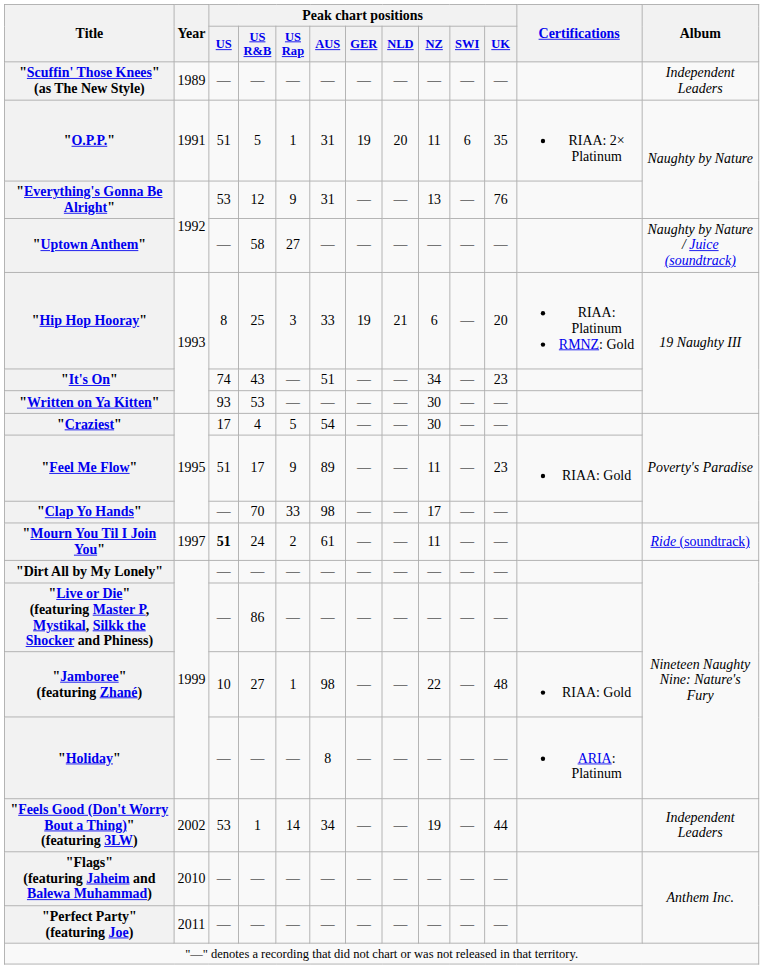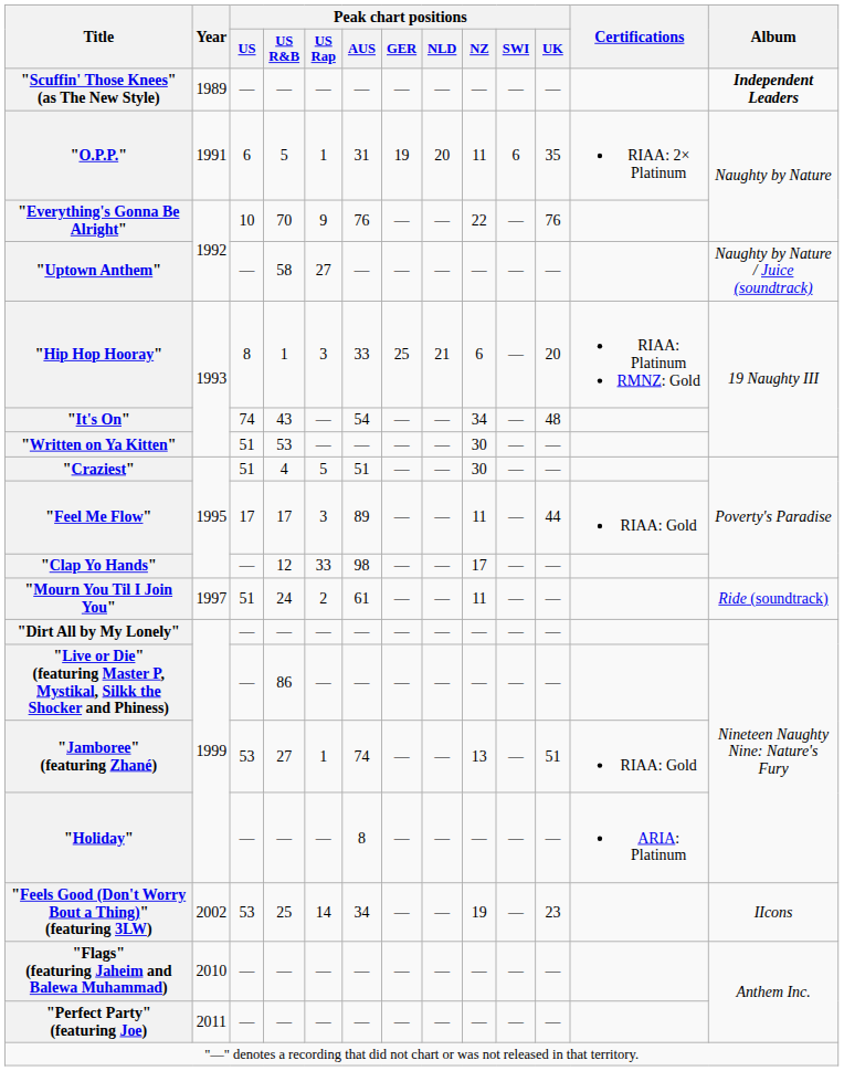 <table class="wikitable plainrowheaders" style="text-align:center;">
 <tr>
 <th scope="col" rowspan="2" style="width:20em;">Title</th>
 <th scope="col" rowspan="2">Year</th>
 <th scope="col" colspan="9">Peak chart positions</th>
 <th scope="col" rowspan="2" style="width:12em;"><a href='#'>Certifications</a></th>
 <th scope="col" rowspan="2" style="width:12em;">Album</th>
 </tr>
 <tr>
 <th scope="col" style="width:2.9em;font-size:90%;"><a href='#'>US</a><br></th>
 <th scope="col" style="width:2.9em;font-size:90%;"><a href='#'>US<br>R&B</a><br></th>
 <th scope="col" style="width:2.9em;font-size:90%;"><a href='#'>US<br>Rap</a><br></th>
 <th scope="col" style="width:2.9em;font-size:90%;"><a href='#'>AUS</a><br></th>
 <th scope="col" style="width:2.9em;font-size:90%;"><a href='#'>GER</a><br></th>
 <th scope="col" style="width:2.9em;font-size:90%;"><a href='#'>NLD</a><br></th>
 <th scope="col" style="width:2.9em;font-size:90%;"><a href='#'>NZ</a><br></th>
 <th scope="col" style="width:2.9em;font-size:90%;"><a href='#'>SWI</a><br></th>
 <th scope="col" style="width:2.9em;font-size:90%;"><a href='#'>UK</a><br></th>
 </tr>
 <tr>
 <th scope="row">"<a href='#'>Scuffin' Those Knees</a>"<br><span>(as The New Style)</span></th>
 <td>1989</td>
 <td>—</td>
 <td>—</td>
 <td>—</td>
 <td>—</td>
 <td>—</td>
 <td>—</td>
 <td>—</td>
 <td>—</td>
 <td>—</td>
 <td></td>
-<td><em>Independent Leaders</em></td>
+<td><strong><em>Independent Leaders</em></strong></td>
 </tr>
 <tr>
 <th scope="row">"<a href='#'>O.P.P.</a>"</th>
 <td>1991</td>
-<td>51</td>
+<td>6</td>
 <td>5</td>
 <td>1</td>
 <td>31</td>
 <td>19</td>
 <td>20</td>
 <td>11</td>
 <td>6</td>
 <td>35</td>
 <td><br><ul><li>RIAA: 2× Platinum</li></ul></td>
 <td rowspan="2"><em>Naughty by Nature</em></td>
 </tr>
 <tr>
 <th scope="row">"<a href='#'>Everything's Gonna Be Alright</a>"</th>
 <td rowspan="2">1992</td>
-<td>53</td>
-<td>12</td>
+<td>10</td>
+<td>70</td>
 <td>9</td>
-<td>31</td>
+<td>76</td>
 <td>—</td>
 <td>—</td>
-<td>13</td>
+<td>22</td>
 <td>—</td>
 <td>76</td>
 <td></td>
 </tr>
 <tr>
 <th scope="row">"<a href='#'>Uptown Anthem</a>"</th>
 <td>—</td>
 <td>58</td>
 <td>27</td>
 <td>—</td>
 <td>—</td>
 <td>—</td>
 <td>—</td>
 <td>—</td>
 <td>—</td>
 <td></td>
 <td><em>Naughty by Nature / <a href='#'>Juice (soundtrack)</a></em></td>
 </tr>
 <tr>
 <th scope="row">"<a href='#'>Hip Hop Hooray</a>"</th>
 <td rowspan="3">1993</td>
 <td>8</td>
-<td>25</td>
+<td>1</td>
 <td>3</td>
 <td>33</td>
-<td>19</td>
+<td>25</td>
 <td>21</td>
 <td>6</td>
 <td>—</td>
 <td>20</td>
 <td><br><ul><li>RIAA: Platinum</li><li><a href='#'>RMNZ</a>: Gold</li></ul></td>
 <td rowspan="3"><em>19 Naughty III</em></td>
 </tr>
 <tr>
 <th scope="row">"<a href='#'>It's On</a>"</th>
 <td>74</td>
 <td>43</td>
 <td>—</td>
-<td>51</td>
+<td>54</td>
 <td>—</td>
 <td>—</td>
 <td>34</td>
 <td>—</td>
-<td>23</td>
+<td>48</td>
 <td></td>
 </tr>
 <tr>
 <th scope="row">"<a href='#'>Written on Ya Kitten</a>"</th>
-<td>93</td>
+<td>51</td>
 <td>53</td>
 <td>—</td>
 <td>—</td>
 <td>—</td>
 <td>—</td>
 <td>30</td>
 <td>—</td>
 <td>—</td>
 <td></td>
 </tr>
 <tr>
 <th scope="row">"<a href='#'>Craziest</a>"</th>
 <td rowspan="3">1995</td>
-<td>17</td>
+<td>51</td>
 <td>4</td>
 <td>5</td>
-<td>54</td>
+<td>51</td>
 <td>—</td>
 <td>—</td>
 <td>30</td>
 <td>—</td>
 <td>—</td>
 <td></td>
 <td rowspan="3"><em>Poverty's Paradise</em></td>
 </tr>
 <tr>
 <th scope="row">"<a href='#'>Feel Me Flow</a>"</th>
-<td>51</td>
 <td>17</td>
-<td>9</td>
+<td>17</td>
+<td>3</td>
 <td>89</td>
 <td>—</td>
 <td>—</td>
 <td>11</td>
 <td>—</td>
-<td>23</td>
+<td>44</td>
 <td><br><ul><li>RIAA: Gold</li></ul></td>
 </tr>
 <tr>
 <th scope="row">"<a href='#'>Clap Yo Hands</a>"</th>
 <td>—</td>
-<td>70</td>
+<td>12</td>
 <td>33</td>
 <td>98</td>
 <td>—</td>
 <td>—</td>
 <td>17</td>
 <td>—</td>
 <td>—</td>
 <td></td>
 </tr>
 <tr>
 <th scope="row">"<a href='#'>Mourn You Til I Join You</a>"</th>
 <td>1997</td>
-<td><strong>51</strong></td>
+<td>51</td>
 <td>24</td>
 <td>2</td>
 <td>61</td>
 <td>—</td>
 <td>—</td>
 <td>11</td>
 <td>—</td>
 <td>—</td>
 <td></td>
 <td><a href='#'><em>Ride</em> (soundtrack)</a></td>
 </tr>
 <tr>
 <th scope="row">"Dirt All by My Lonely"</th>
 <td rowspan="4">1999</td>
 <td>—</td>
 <td>—</td>
 <td>—</td>
 <td>—</td>
 <td>—</td>
 <td>—</td>
 <td>—</td>
 <td>—</td>
 <td>—</td>
 <td></td>
 <td rowspan="4"><em>Nineteen Naughty Nine: Nature's Fury</em></td>
 </tr>
 <tr>
 <th scope="row">"<a href='#'>Live or Die</a>"<br><span>(featuring <a href='#'>Master P</a>, <a href='#'>Mystikal</a>, <a href='#'>Silkk the Shocker</a> and Phiness)</span></th>
 <td>—</td>
 <td>86</td>
 <td>—</td>
 <td>—</td>
 <td>—</td>
 <td>—</td>
 <td>—</td>
 <td>—</td>
 <td>—</td>
 <td></td>
 </tr>
 <tr>
 <th scope="row">"<a href='#'>Jamboree</a>"<br><span>(featuring <a href='#'>Zhané</a>)</span></th>
-<td>10</td>
+<td>53</td>
 <td>27</td>
 <td>1</td>
-<td>98</td>
+<td>74</td>
 <td>—</td>
 <td>—</td>
-<td>22</td>
+<td>13</td>
 <td>—</td>
-<td>48</td>
+<td>51</td>
 <td><br><ul><li>RIAA: Gold</li></ul></td>
 </tr>
 <tr>
 <th scope="row">"<a href='#'>Holiday</a>"</th>
 <td>—</td>
 <td>—</td>
 <td>—</td>
 <td>8</td>
 <td>—</td>
 <td>—</td>
 <td>—</td>
 <td>—</td>
 <td>—</td>
 <td><br><ul><li><a href='#'>ARIA</a>: Platinum</li></ul></td>
 </tr>
 <tr>
 <th scope="row">"<a href='#'>Feels Good (Don't Worry Bout a Thing)</a>"<br><span>(featuring <a href='#'>3LW</a>)</span></th>
 <td>2002</td>
 <td>53</td>
-<td>1</td>
+<td>25</td>
 <td>14</td>
 <td>34</td>
 <td>—</td>
 <td>—</td>
 <td>19</td>
 <td>—</td>
-<td>44</td>
+<td>23</td>
 <td></td>
-<td><em>Independent Leaders</em></td>
+<td><em>IIcons</em></td>
 </tr>
 <tr>
 <th scope="row">"Flags"<br><span>(featuring <a href='#'>Jaheim</a> and <a href='#'>Balewa Muhammad</a>)</span></th>
 <td>2010</td>
 <td>—</td>
 <td>—</td>
 <td>—</td>
 <td>—</td>
 <td>—</td>
 <td>—</td>
 <td>—</td>
 <td>—</td>
 <td>—</td>
 <td></td>
 <td rowspan="2"><em>Anthem Inc.</em></td>
 </tr>
 <tr>
 <th scope="row">"Perfect Party"<br><span>(featuring <a href='#'>Joe</a>)</span></th>
 <td>2011</td>
 <td>—</td>
 <td>—</td>
 <td>—</td>
 <td>—</td>
 <td>—</td>
 <td>—</td>
 <td>—</td>
 <td>—</td>
 <td>—</td>
 <td></td>
 </tr>
 <tr>
 <td colspan="14" style="font-size:90%">"—" denotes a recording that did not chart or was not released in that territory.</td>
 </tr>
 </table>
